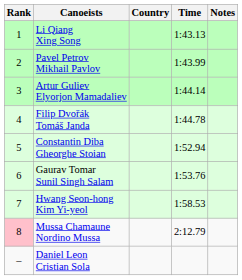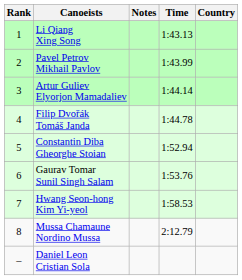 <table class="wikitable" style="text-align:center">
 <tr>
 <th>Rank</th>
 <th>Canoeists</th>
+<th>Notes</th>
+<th>Time</th>
 <th>Country</th>
-<th>Time</th>
-<th>Notes</th>
 </tr>
 <tr bgcolor=bbffbb>
 <td>1</td>
 <td align="left"><a href='#'>Li Qiang</a><br><a href='#'>Xing Song</a></td>
+<td></td>
+<td>1:43.13</td>
 <td align="left"></td>
-<td>1:43.13</td>
-<td></td>
 </tr>
 <tr bgcolor=bbffbb>
 <td>2</td>
 <td align="left"><a href='#'>Pavel Petrov</a><br><a href='#'>Mikhail Pavlov</a></td>
+<td></td>
+<td>1:43.99</td>
 <td align="left"></td>
-<td>1:43.99</td>
-<td></td>
 </tr>
 <tr bgcolor=bbffbb>
 <td>3</td>
 <td align="left"><a href='#'>Artur Guliev</a><br><a href='#'>Elyorjon Mamadaliev</a></td>
+<td></td>
+<td>1:44.14</td>
 <td align="left"></td>
-<td>1:44.14</td>
-<td></td>
 </tr>
 <tr bgcolor=ddffdd>
 <td>4</td>
 <td align="left"><a href='#'>Filip Dvořák</a><br><a href='#'>Tomáš Janda</a></td>
+<td></td>
+<td>1:44.78</td>
 <td align="left"></td>
-<td>1:44.78</td>
-<td></td>
 </tr>
 <tr bgcolor=ddffdd>
 <td>5</td>
 <td align="left"><a href='#'>Constantin Diba</a><br><a href='#'>Gheorghe Stoian</a></td>
+<td></td>
+<td>1:52.94</td>
 <td align="left"></td>
-<td>1:52.94</td>
-<td></td>
 </tr>
 <tr bgcolor=ddffdd>
 <td>6</td>
 <td align="left">Gaurav Tomar<br><a href='#'>Sunil Singh Salam</a></td>
+<td></td>
+<td>1:53.76</td>
 <td align="left"></td>
-<td>1:53.76</td>
-<td></td>
 </tr>
 <tr bgcolor=ddffdd>
 <td>7</td>
 <td align="left"><a href='#'>Hwang Seon-hong</a><br><a href='#'>Kim Yi-yeol</a></td>
+<td></td>
+<td>1:58.53</td>
 <td align="left"></td>
-<td>1:58.53</td>
-<td></td>
 </tr>
 <tr>
-<td style="background: pink;">8</td>
+<td>8</td>
 <td align="left"><a href='#'>Mussa Chamaune</a><br><a href='#'>Nordino Mussa</a></td>
+<td></td>
+<td>2:12.79</td>
 <td align="left"></td>
-<td>2:12.79</td>
-<td></td>
 </tr>
 <tr>
 <td>–</td>
 <td align="left"><a href='#'>Daniel Leon</a><br><a href='#'>Cristian Sola</a></td>
-<td align="left"></td>
 <td></td>
 <td></td>
+<td align="left"></td>
 </tr>
 </table>
